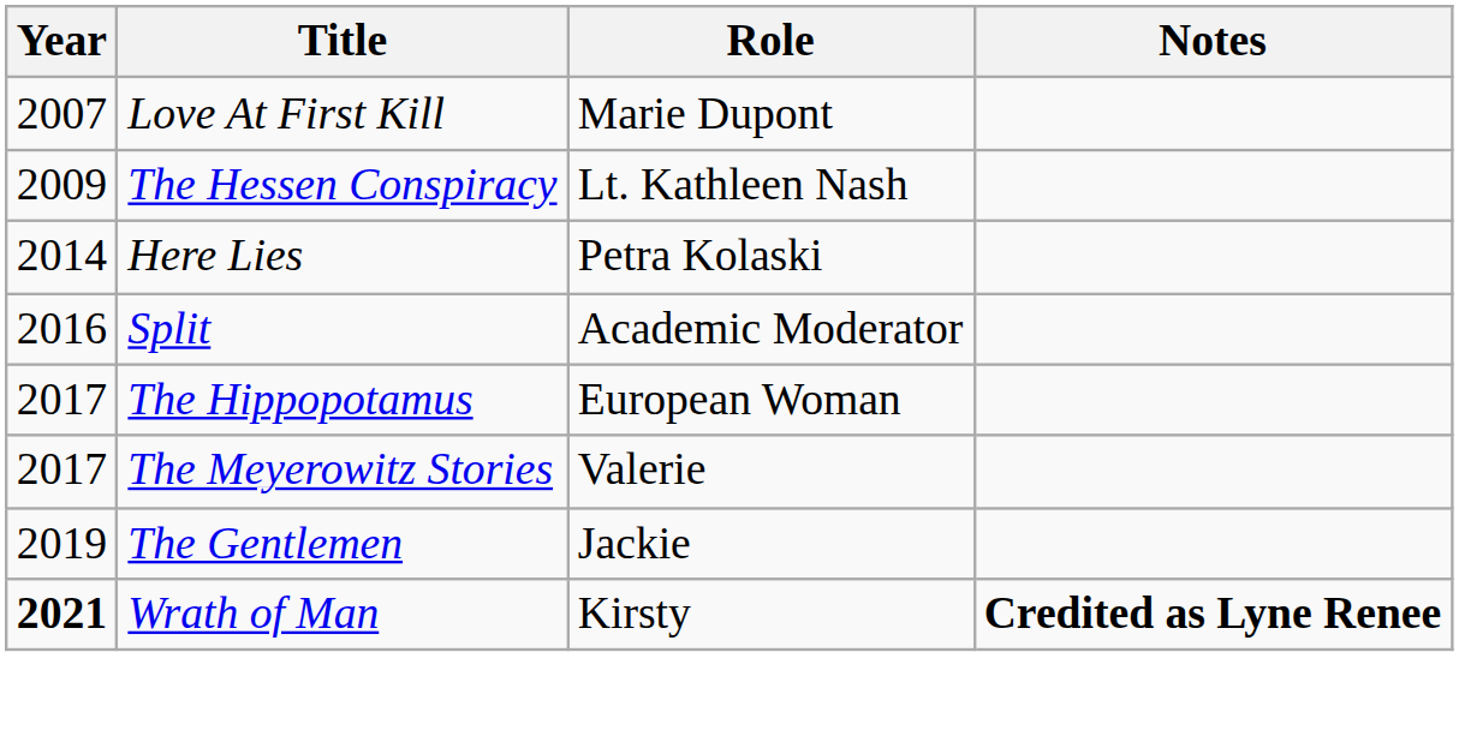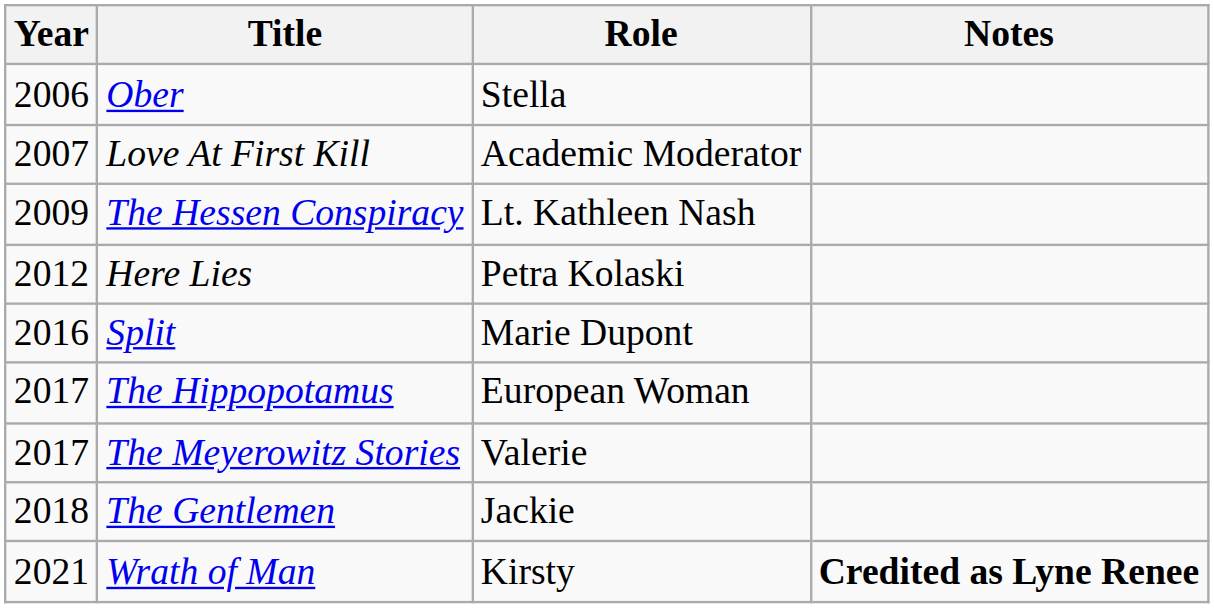 <table class="wikitable sortable">
 <tr>
 <th>Year</th>
 <th>Title</th>
 <th>Role</th>
 <th class="unsortable">Notes</th>
 </tr>
 <tr>
+<td>2006</td>
+<td><em><a href='#'>Ober</a></em></td>
+<td>Stella</td>
+<td></td>
+</tr>
+<tr>
 <td>2007</td>
 <td><em>Love At First Kill</em></td>
-<td>Marie Dupont</td>
+<td>Academic Moderator</td>
 <td></td>
 </tr>
 <tr>
 <td>2009</td>
 <td><em><a href='#'>The Hessen Conspiracy</a></em></td>
 <td>Lt. Kathleen Nash</td>
 <td></td>
 </tr>
 <tr>
-<td>2014</td>
+<td>2012</td>
 <td><em>Here Lies</em></td>
 <td>Petra Kolaski</td>
 <td></td>
 </tr>
 <tr>
 <td>2016</td>
 <td><em><a href='#'>Split</a></em></td>
-<td>Academic Moderator</td>
+<td>Marie Dupont</td>
 <td></td>
 </tr>
 <tr>
 <td>2017</td>
 <td><em><a href='#'>The Hippopotamus</a></em></td>
 <td>European Woman</td>
 <td></td>
 </tr>
 <tr>
 <td>2017</td>
 <td><em><a href='#'>The Meyerowitz Stories</a></em></td>
 <td>Valerie</td>
 <td></td>
 </tr>
 <tr>
-<td>2019</td>
+<td>2018</td>
 <td><em><a href='#'>The Gentlemen</a></em></td>
 <td>Jackie</td>
 <td></td>
 </tr>
 <tr>
-<td><strong>2021</strong></td>
+<td>2021</td>
 <td><em><a href='#'>Wrath of Man</a></em></td>
 <td>Kirsty</td>
 <td><strong>Credited as Lyne Renee</strong></td>
 </tr>
 </table>
